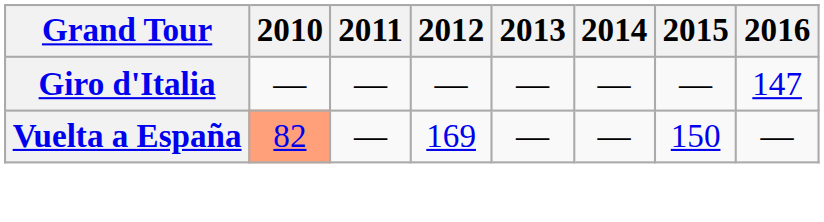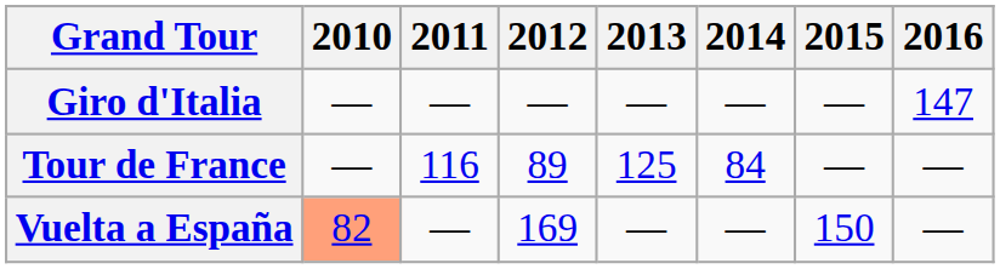 <table class="wikitable plainrowheaders">
 <tr>
 <th scope="col"><a href='#'>Grand Tour</a></th>
 <th scope="col">2010</th>
 <th scope="col">2011</th>
 <th scope="col">2012</th>
 <th scope="col">2013</th>
 <th scope="col">2014</th>
 <th scope="col">2015</th>
 <th scope="col">2016</th>
 </tr>
 <tr style="text-align:center;">
 <th scope="row"> <a href='#'>Giro d'Italia</a></th>
 <td>—</td>
 <td>—</td>
 <td>—</td>
 <td>—</td>
 <td>—</td>
 <td>—</td>
 <td style="text-align:center;"><a href='#'>147</a></td>
 </tr>
 <tr style="text-align:center;">
+<th scope="row"> <a href='#'>Tour de France</a></th>
+<td>—</td>
+<td style="text-align:center;"><a href='#'>116</a></td>
+<td style="text-align:center;"><a href='#'>89</a></td>
+<td style="text-align:center;"><a href='#'>125</a></td>
+<td style="text-align:center;"><a href='#'>84</a></td>
+<td>—</td>
+<td>—</td>
+</tr>
+<tr style="text-align:center;">
 <th scope="row"> <a href='#'>Vuelta a España</a></th>
 <td style="background: lightsalmon; text-align:center;"><a href='#'>82</a></td>
 <td>—</td>
 <td style="text-align:center;"><a href='#'>169</a></td>
 <td>—</td>
 <td>—</td>
 <td style="text-align:center;"><a href='#'>150</a></td>
 <td>—</td>
 </tr>
 </table>
